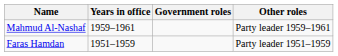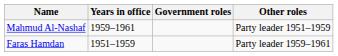 <table class=wikitable style=text-align:left>
 <tr>
 <th>Name</th>
 <th>Years in office</th>
 <th>Government roles</th>
 <th>Other roles</th>
 </tr>
 <tr>
 <td><a href='#'>Mahmud Al-Nashaf</a></td>
 <td>1959–1961</td>
 <td></td>
-<td>Party leader 1959–1961</td>
+<td>Party leader 1951–1959</td>
 </tr>
 <tr>
 <td><a href='#'>Faras Hamdan</a></td>
 <td>1951–1959</td>
 <td></td>
-<td>Party leader 1951–1959</td>
+<td>Party leader 1959–1961</td>
 </tr>
 </table>
